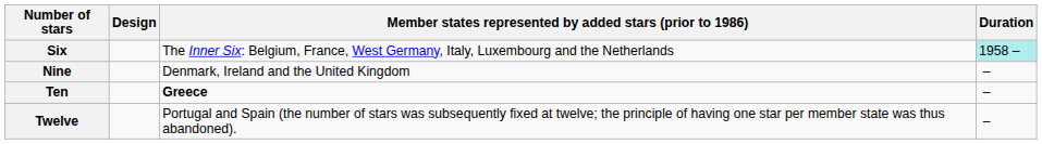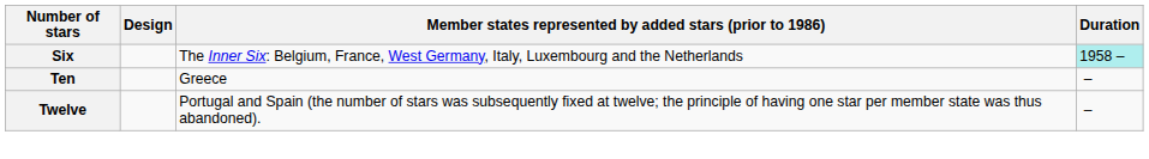 <table class="wikitable">
 <tr>
 <th>Number of stars</th>
 <th>Design</th>
 <th class="unsortable">Member states represented by added stars (prior to 1986)</th>
 <th>Duration</th>
 </tr>
 <tr>
 <th>Six</th>
 <td></td>
 <td valign="top">The <em><a href='#'>Inner Six</a></em>: Belgium, France, <a href='#'>West Germany</a>, Italy, Luxembourg and the Netherlands</td>
 <td style="background: paleturquoise;">1958 – </td>
 </tr>
 <tr>
-<th>Nine</th>
-<td></td>
-<td valign="top">Denmark, Ireland and the United Kingdom</td>
-<td> – </td>
-</tr>
-<tr>
 <th>Ten</th>
 <td></td>
-<td valign="top"><strong>Greece</strong></td>
+<td valign="top">Greece</td>
 <td> – </td>
 </tr>
 <tr>
 <th>Twelve</th>
 <td></td>
 <td valign="top">Portugal and Spain (the number of stars was subsequently fixed at twelve; the principle of having one star per member state was thus abandoned).</td>
 <td> – </td>
 </tr>
 </table>
